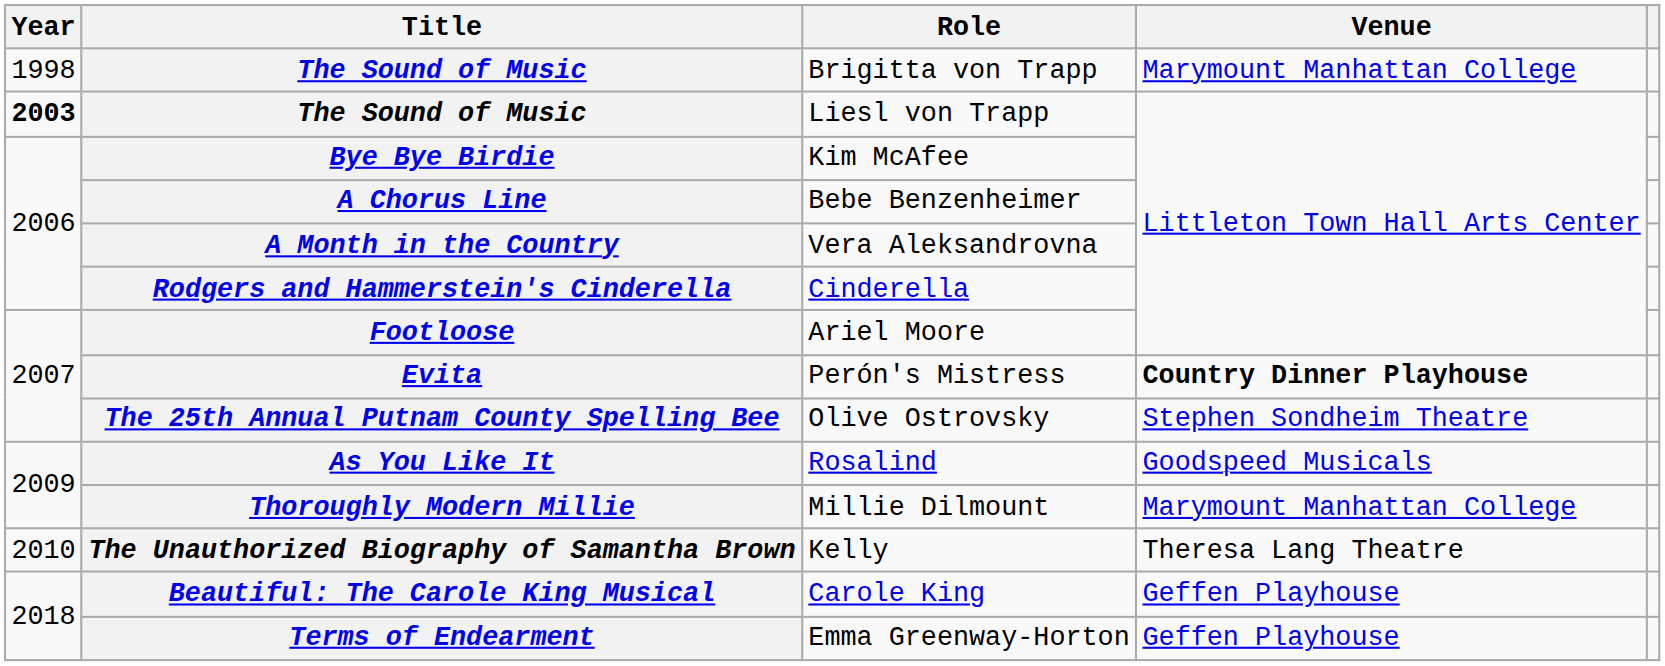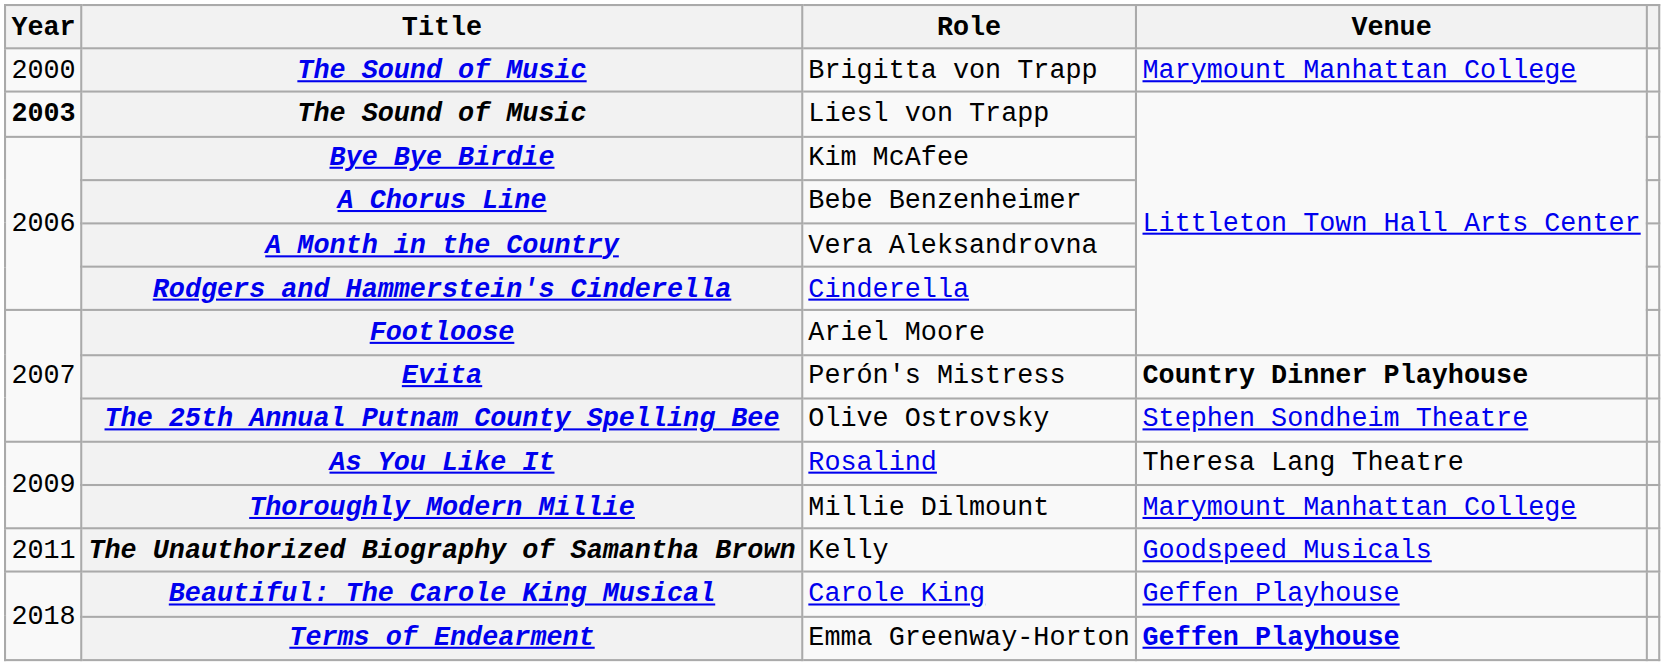 <table class="wikitable plainrowheaders sortable">
 <tr>
 <th scope="col">Year</th>
 <th scope="col">Title</th>
 <th scope="col">Role</th>
 <th scope="col">Venue</th>
 <th scope="col" class="unsortable"></th>
 </tr>
 <tr>
-<td>1998</td>
+<td>2000</td>
 <th scope="row" data-sort-value="Sound of Music, The"><em><a href='#'>The Sound of Music</a></em></th>
 <td>Brigitta von Trapp</td>
 <td><a href='#'>Marymount Manhattan College</a></td>
 <td style="text-align:center;"></td>
 </tr>
 <tr>
 <td><strong>2003</strong></td>
 <th scope="row" data-sort-value="Sound of Music, The"><em>The Sound of Music</em></th>
 <td>Liesl von Trapp</td>
 <td rowspan=6><a href='#'>Littleton Town Hall Arts Center</a></td>
 <td style="text-align:center;"></td>
 </tr>
 <tr>
 <td rowspan=4>2006</td>
 <th scope="row"><em><a href='#'>Bye Bye Birdie</a></em></th>
 <td>Kim McAfee</td>
 <td style="text-align:center;"></td>
 </tr>
 <tr>
 <th scope="row" data-sort-value="Chorus Line, A"><em><a href='#'>A Chorus Line</a></em></th>
 <td>Bebe Benzenheimer</td>
 <td style="text-align:center;"></td>
 </tr>
 <tr>
 <th scope="row" data-sort-value="Month in the Country, A"><em><a href='#'>A Month in the Country</a></em></th>
 <td>Vera Aleksandrovna</td>
 <td style="text-align:center;"></td>
 </tr>
 <tr>
 <th scope="row"><em><a href='#'>Rodgers and Hammerstein's Cinderella</a></em></th>
 <td><a href='#'>Cinderella</a></td>
 <td style="text-align:center;"></td>
 </tr>
 <tr>
 <td rowspan=3>2007</td>
 <th scope="row"><em><a href='#'>Footloose</a></em></th>
 <td>Ariel Moore</td>
 <td style="text-align:center;"></td>
 </tr>
 <tr>
 <th scope="row"><em><a href='#'>Evita</a></em></th>
 <td>Perón's Mistress</td>
 <td><strong>Country Dinner Playhouse</strong></td>
 <td style="text-align:center;"></td>
 </tr>
 <tr>
 <th scope="row"><em><a href='#'>The 25th Annual Putnam County Spelling Bee</a></em></th>
 <td>Olive Ostrovsky</td>
 <td><a href='#'>Stephen Sondheim Theatre</a></td>
 <td style="text-align:center;"></td>
 </tr>
 <tr>
 <td rowspan=2>2009</td>
 <th scope="row"><em><a href='#'>As You Like It</a></em></th>
 <td><a href='#'>Rosalind</a></td>
-<td><a href='#'>Goodspeed Musicals</a></td>
+<td>Theresa Lang Theatre</td>
 <td style="text-align:center;"></td>
 </tr>
 <tr>
 <th scope="row"><em><a href='#'>Thoroughly Modern Millie</a></em></th>
 <td>Millie Dilmount</td>
 <td><a href='#'>Marymount Manhattan College</a></td>
 <td style="text-align:center;"></td>
 </tr>
 <tr>
-<td>2010</td>
+<td>2011</td>
 <th scope="row" data-sort-value="Unauthorized Biography of Samantha Brown, The"><em>The Unauthorized Biography of Samantha Brown</em></th>
 <td>Kelly</td>
-<td>Theresa Lang Theatre</td>
+<td><a href='#'>Goodspeed Musicals</a></td>
 <td style="text-align:center;"></td>
 </tr>
 <tr>
 <td rowspan=2>2018</td>
 <th scope="row"><em><a href='#'>Beautiful: The Carole King Musical</a></em></th>
 <td><a href='#'>Carole King</a></td>
 <td><a href='#'>Geffen Playhouse</a></td>
 <td style="text-align:center;"></td>
 </tr>
 <tr>
 <th scope="row"><em><a href='#'>Terms of Endearment</a></em></th>
 <td>Emma Greenway-Horton</td>
-<td><a href='#'>Geffen Playhouse</a></td>
+<td><strong><a href='#'>Geffen Playhouse</a></strong></td>
 <td style="text-align:center;"></td>
 </tr>
 </table>
